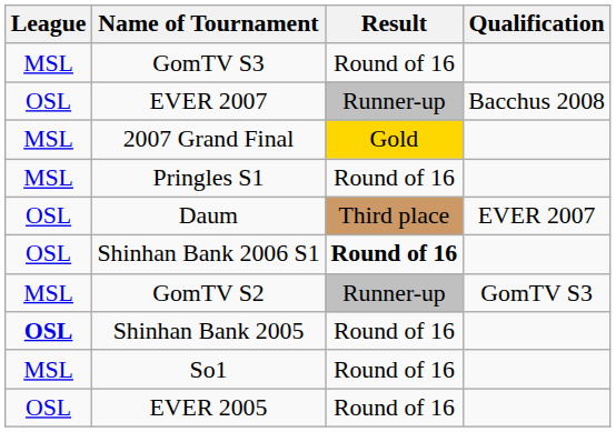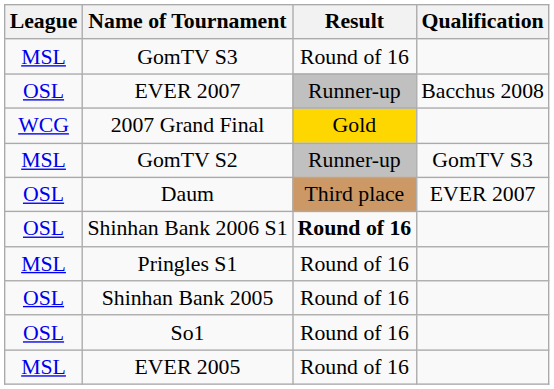 <table class="wikitable">
 <tr>
 <th>League</th>
 <th>Name of Tournament</th>
 <th>Result</th>
 <th>Qualification</th>
 </tr>
 <tr>
 <td style="text-align:center;"><a href='#'>MSL</a></td>
 <td style="text-align:center;">GomTV S3</td>
 <td style="text-align:center;">Round of 16</td>
 <td style="text-align:center;"></td>
 </tr>
 <tr>
 <td style="text-align:center;"><a href='#'>OSL</a></td>
 <td style="text-align:center;">EVER 2007</td>
 <td style="text-align:center; background:silver;">Runner-up</td>
 <td style="text-align:center;">Bacchus 2008</td>
 </tr>
 <tr>
-<td style="text-align:center;"><a href='#'>MSL</a></td>
+<td style="text-align:center;"><a href='#'>WCG</a></td>
 <td style="text-align:center;">2007 Grand Final</td>
 <td style="text-align:center; background:gold;">Gold</td>
 <td style="text-align:center;"></td>
 </tr>
 <tr>
 <td style="text-align:center;"><a href='#'>MSL</a></td>
-<td style="text-align:center;">Pringles S1</td>
-<td style="text-align:center;">Round of 16</td>
-<td style="text-align:center;"></td>
+<td style="text-align:center;">GomTV S2</td>
+<td style="text-align:center; background:silver;">Runner-up</td>
+<td style="text-align:center;">GomTV S3</td>
 </tr>
 <tr>
 <td style="text-align:center;"><a href='#'>OSL</a></td>
 <td style="text-align:center;">Daum</td>
 <td style="text-align:center; background:#c96;">Third place</td>
 <td style="text-align:center;">EVER 2007</td>
 </tr>
 <tr>
 <td style="text-align:center;"><a href='#'>OSL</a></td>
 <td style="text-align:center;">Shinhan Bank 2006 S1</td>
 <td style="text-align:center;"><strong>Round of 16</strong></td>
 <td style="text-align:center;"></td>
 </tr>
 <tr>
 <td style="text-align:center;"><a href='#'>MSL</a></td>
-<td style="text-align:center;">GomTV S2</td>
-<td style="text-align:center; background:silver;">Runner-up</td>
-<td style="text-align:center;">GomTV S3</td>
+<td style="text-align:center;">Pringles S1</td>
+<td style="text-align:center;">Round of 16</td>
+<td style="text-align:center;"></td>
 </tr>
 <tr>
-<td style="text-align:center;"><strong><a href='#'>OSL</a></strong></td>
+<td style="text-align:center;"><a href='#'>OSL</a></td>
 <td style="text-align:center;">Shinhan Bank 2005</td>
 <td style="text-align:center;">Round of 16</td>
 <td style="text-align:center;"></td>
 </tr>
 <tr>
-<td style="text-align:center;"><a href='#'>MSL</a></td>
+<td style="text-align:center;"><a href='#'>OSL</a></td>
 <td style="text-align:center;">So1</td>
 <td style="text-align:center;">Round of 16</td>
 <td style="text-align:center;"></td>
 </tr>
 <tr>
-<td style="text-align:center;"><a href='#'>OSL</a></td>
+<td style="text-align:center;"><a href='#'>MSL</a></td>
 <td style="text-align:center;">EVER 2005</td>
 <td style="text-align:center;">Round of 16</td>
 <td style="text-align:center;"></td>
 </tr>
 </table>
